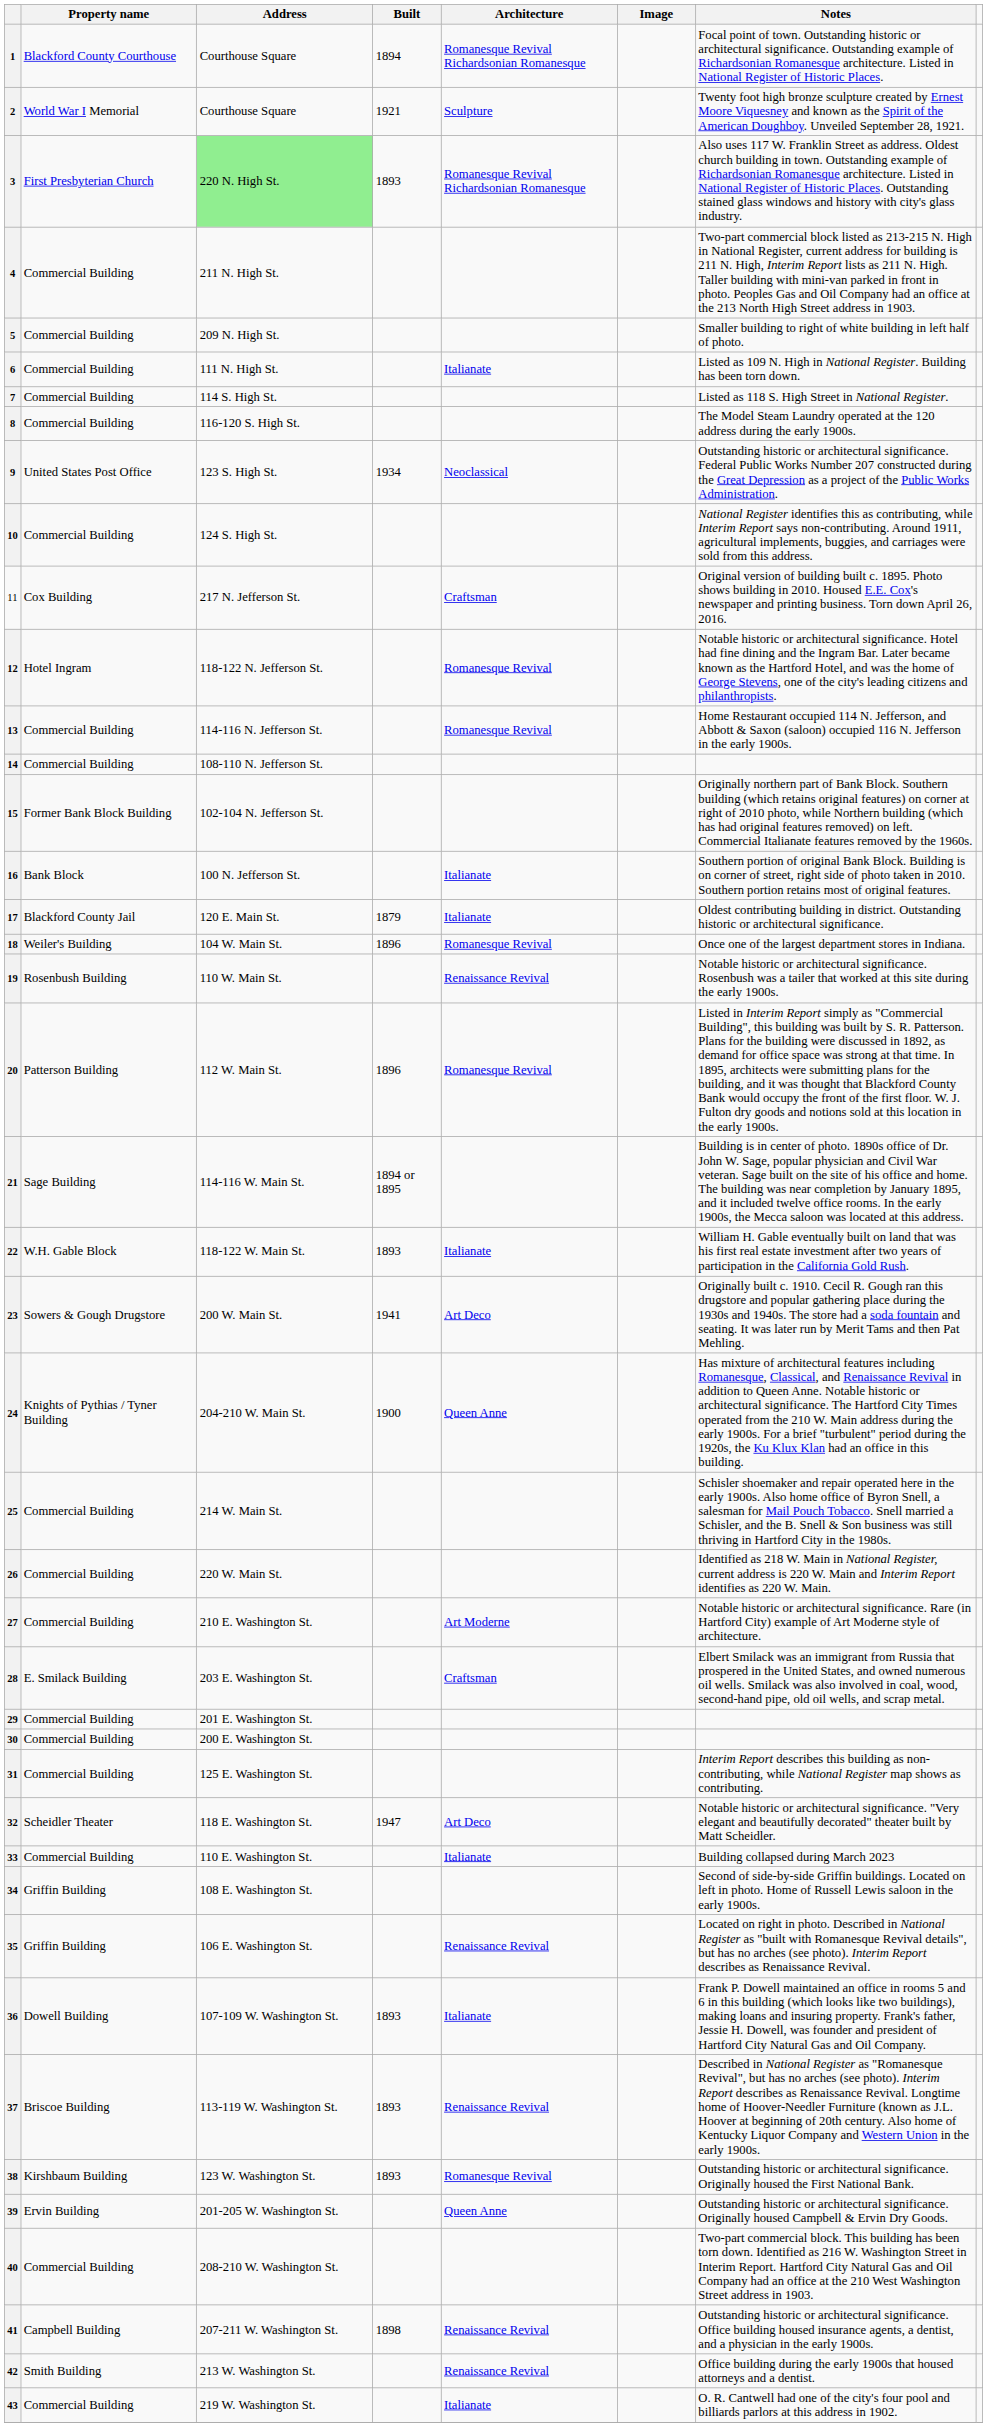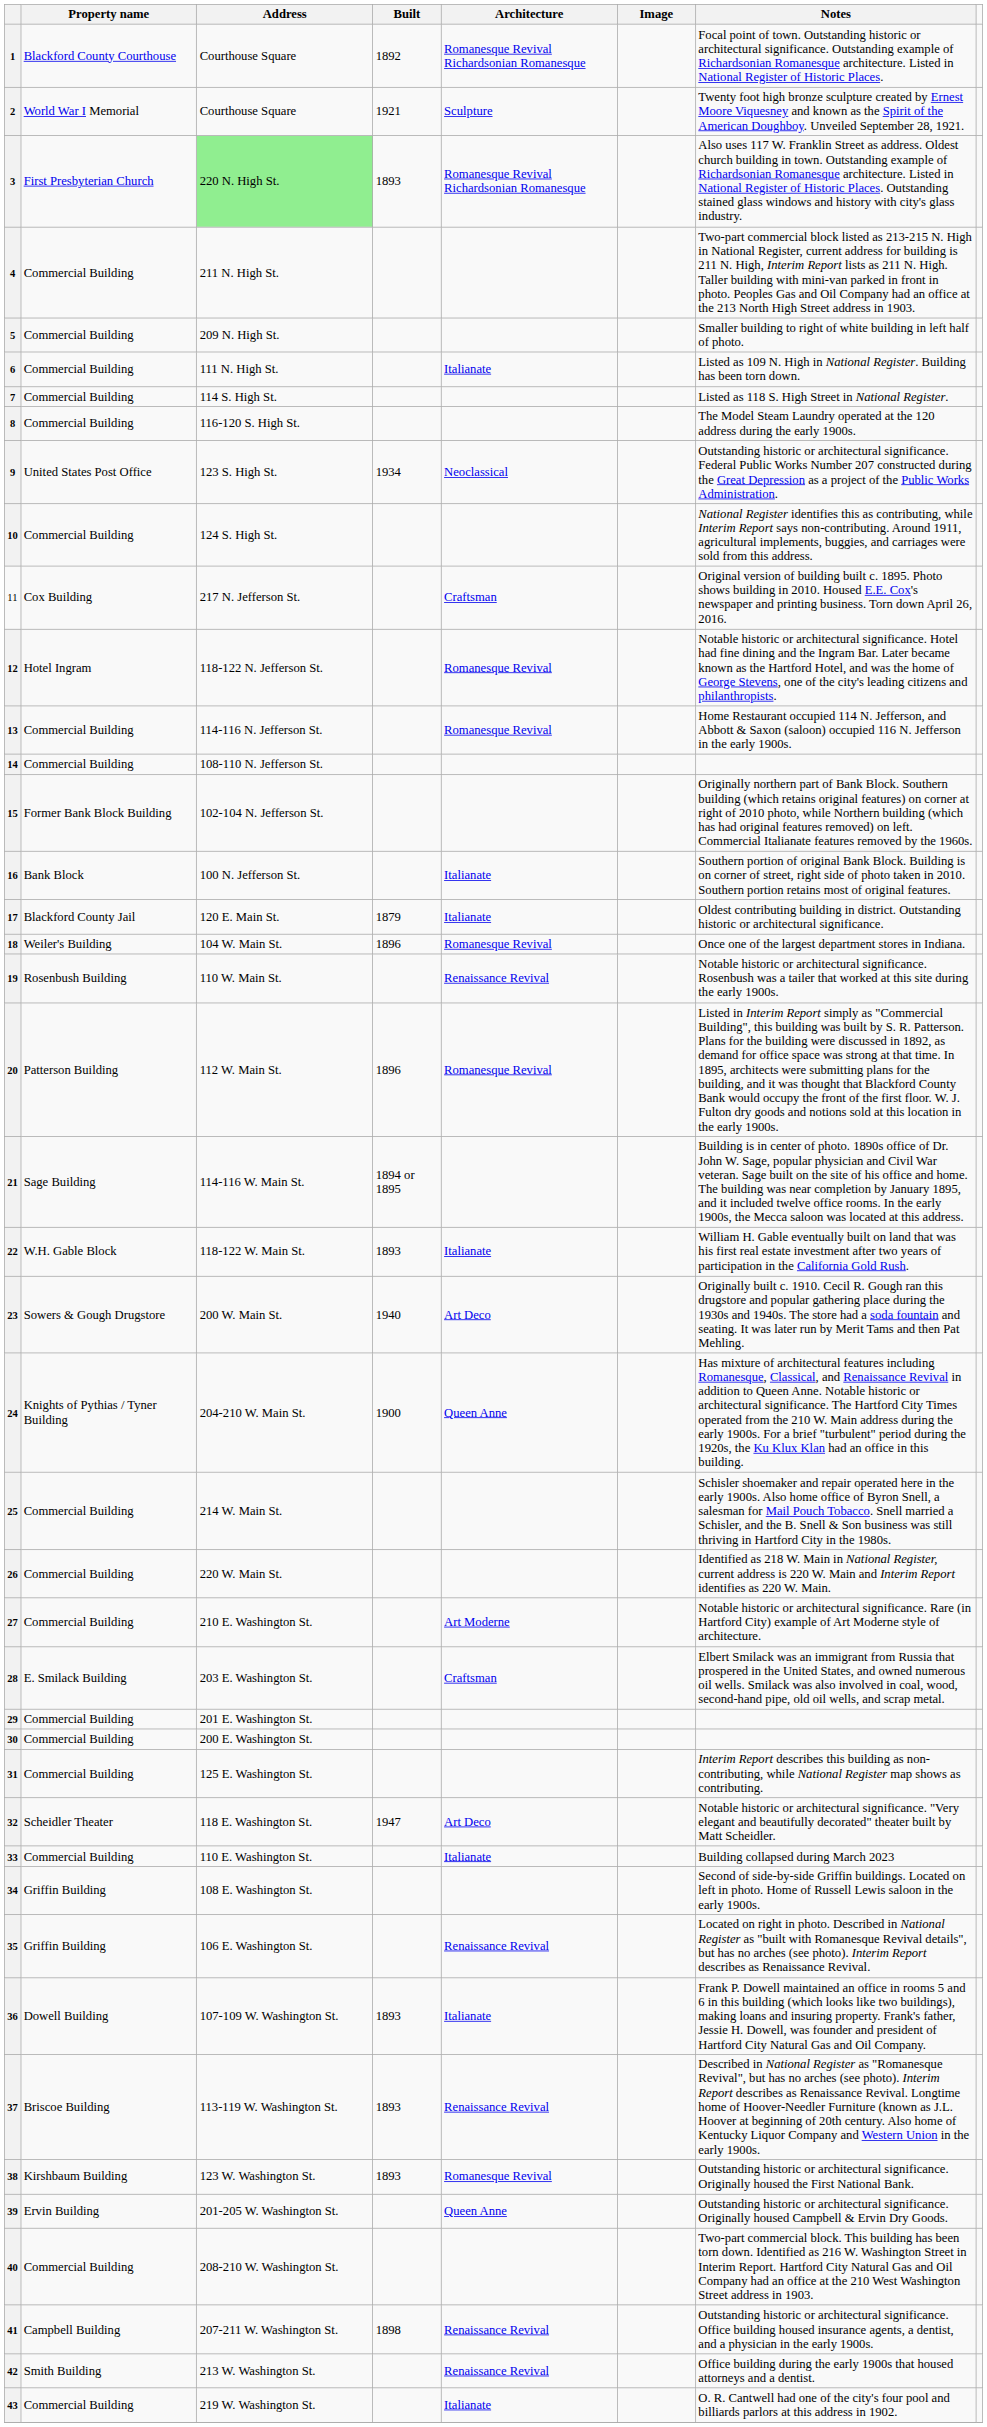 <table class="wikitable sortable" style="width:98%">
 <tr>
 <th></th>
 <th width = 18% ><strong>Property name</strong></th>
 <th width = 18% ><strong>Address</strong></th>
 <th width = 7% ><strong>Built</strong></th>
 <th width = 18% ><strong>Architecture</strong></th>
 <th width = 8% class="unsortable" ><strong>Image</strong></th>
 <th class="unsortable" ><strong>Notes</strong></th>
 </tr>
 <tr ->
 <th><small>1</small></th>
 <td><a href='#'>Blackford County Courthouse</a></td>
 <td>Courthouse Square</td>
-<td>1894</td>
+<td>1892</td>
 <td><a href='#'>Romanesque Revival</a> <a href='#'>Richardsonian Romanesque</a></td>
 <td></td>
 <td>Focal point of town.  Outstanding historic or architectural significance.  Outstanding example of <a href='#'>Richardsonian Romanesque</a> architecture. Listed in <a href='#'>National Register of Historic Places</a>.</td>
 <td></td>
 </tr>
 <tr ->
 <th><small>2</small></th>
 <td><a href='#'>World War I</a> Memorial</td>
 <td>Courthouse Square</td>
 <td>1921</td>
 <td><a href='#'>Sculpture</a></td>
 <td></td>
 <td>Twenty foot high bronze sculpture created by <a href='#'>Ernest Moore Viquesney</a> and known as the <a href='#'>Spirit of the American Doughboy</a>.  Unveiled September 28, 1921.</td>
 <td></td>
 </tr>
 <tr ->
 <th><small>3</small></th>
 <td><a href='#'>First Presbyterian Church</a></td>
 <td style="background: lightgreen;">220 N. High St.</td>
 <td>1893</td>
 <td><a href='#'>Romanesque Revival</a> <a href='#'>Richardsonian Romanesque</a></td>
 <td></td>
 <td>Also uses 117 W. Franklin Street as address.  Oldest church building in town.  Outstanding example of <a href='#'>Richardsonian Romanesque</a> architecture.  Listed in <a href='#'>National Register of Historic Places</a>. Outstanding stained glass windows and history with city's glass industry.</td>
 <td></td>
 </tr>
 <tr ->
 <th><small>4</small></th>
 <td>Commercial Building</td>
 <td>211 N. High St.</td>
 <td></td>
 <td></td>
 <td></td>
 <td>Two-part commercial block listed as 213-215 N. High in National Register, current address for building is 211 N. High, <em>Interim Report</em> lists as 211 N. High.  Taller building with mini-van parked in front in photo.  Peoples Gas and Oil Company had an office at the 213 North High Street address in 1903.</td>
 <td></td>
 </tr>
 <tr ->
 <th><small>5</small></th>
 <td>Commercial Building</td>
 <td>209 N. High St.</td>
 <td></td>
 <td></td>
 <td></td>
 <td>Smaller building to right of white building in left half of photo.</td>
 <td></td>
 </tr>
 <tr ->
 <th><small>6</small></th>
 <td>Commercial Building</td>
 <td>111 N. High St.</td>
 <td></td>
 <td><a href='#'>Italianate</a></td>
 <td></td>
 <td>Listed as 109 N. High in <em>National Register</em>.  Building has been torn down.</td>
 <td></td>
 </tr>
 <tr ->
 <th><small>7</small></th>
 <td>Commercial Building</td>
 <td>114 S. High St.</td>
 <td></td>
 <td></td>
 <td></td>
 <td>Listed as 118 S. High Street in <em>National Register</em>.</td>
 <td></td>
 </tr>
 <tr ->
 <th><small>8</small></th>
 <td>Commercial Building</td>
 <td>116-120 S. High St.</td>
 <td></td>
 <td></td>
 <td></td>
 <td>The Model Steam Laundry operated at the 120 address during the early 1900s.</td>
 <td></td>
 </tr>
 <tr ->
 <th><small>9</small></th>
 <td>United States Post Office</td>
 <td>123 S. High St.</td>
 <td>1934</td>
 <td><a href='#'>Neoclassical</a></td>
 <td></td>
 <td>Outstanding historic or architectural significance.  Federal Public Works Number 207 constructed during the <a href='#'>Great Depression</a> as a project of the <a href='#'>Public Works Administration</a>.</td>
 <td></td>
 </tr>
 <tr ->
 <th><small>10</small></th>
 <td>Commercial Building</td>
 <td>124 S. High St.</td>
 <td></td>
 <td></td>
 <td></td>
 <td><em>National Register</em> identifies this as contributing, while <em>Interim Report</em> says non-contributing.  Around 1911, agricultural implements, buggies, and carriages were sold from this address.</td>
 <td></td>
 </tr>
 <tr ->
 <td><small>11</small></td>
 <td>Cox Building</td>
 <td>217 N. Jefferson St.</td>
 <td></td>
 <td><a href='#'>Craftsman</a></td>
 <td></td>
 <td>Original version of building built c. 1895.  Photo shows building in 2010.  Housed <a href='#'>E.E. Cox</a>'s newspaper and printing business. Torn down April 26, 2016.</td>
 <td></td>
 </tr>
 <tr ->
 <th><small>12</small></th>
 <td>Hotel Ingram</td>
 <td>118-122 N. Jefferson St.</td>
 <td></td>
 <td><a href='#'>Romanesque Revival</a></td>
 <td></td>
 <td>Notable historic or architectural significance.  Hotel had fine dining and the Ingram Bar.  Later became known as the Hartford Hotel, and was the home of <a href='#'>George Stevens</a>, one of the city's leading citizens and <a href='#'>philanthropists</a>.</td>
 <td></td>
 </tr>
 <tr ->
 <th><small>13</small></th>
 <td>Commercial Building</td>
 <td>114-116 N. Jefferson St.</td>
 <td></td>
 <td><a href='#'>Romanesque Revival</a></td>
 <td></td>
 <td>Home Restaurant occupied 114 N. Jefferson, and Abbott & Saxon (saloon) occupied 116 N. Jefferson in the early 1900s.</td>
 <td></td>
 </tr>
 <tr ->
 <th><small>14</small></th>
 <td>Commercial Building</td>
 <td>108-110 N. Jefferson St.</td>
 <td></td>
 <td></td>
 <td></td>
 <td></td>
 <td></td>
 </tr>
 <tr ->
 <th><small>15</small></th>
 <td>Former Bank Block Building</td>
 <td>102-104 N. Jefferson St.</td>
 <td></td>
 <td></td>
 <td></td>
 <td>Originally northern part of Bank Block.  Southern building (which retains original features) on corner at right of 2010 photo, while Northern building (which has had original features removed) on left.  Commercial Italianate features removed by the 1960s.</td>
 <td></td>
 </tr>
 <tr ->
 <th><small>16</small></th>
 <td>Bank Block</td>
 <td>100 N. Jefferson St.</td>
 <td></td>
 <td><a href='#'>Italianate</a></td>
 <td></td>
 <td>Southern portion of original Bank Block.  Building is on corner of street, right side of photo taken in 2010.  Southern portion retains most of original features.</td>
 <td></td>
 </tr>
 <tr ->
 <th><small>17</small></th>
 <td>Blackford County Jail</td>
 <td>120 E. Main St.</td>
 <td>1879</td>
 <td><a href='#'>Italianate</a></td>
 <td></td>
 <td>Oldest contributing building in district.  Outstanding historic or architectural significance.</td>
 <td></td>
 </tr>
 <tr ->
 <th><small>18</small></th>
 <td>Weiler's Building</td>
 <td>104 W. Main St.</td>
 <td>1896</td>
 <td><a href='#'>Romanesque Revival</a></td>
 <td></td>
 <td>Once one of the largest department stores in Indiana.</td>
 <td></td>
 </tr>
 <tr ->
 <th><small>19</small></th>
 <td>Rosenbush Building</td>
 <td>110 W. Main St.</td>
 <td></td>
 <td><a href='#'>Renaissance Revival</a></td>
 <td></td>
 <td>Notable historic or architectural significance.  Rosenbush was a tailer that worked at this site during the early 1900s.</td>
 <td></td>
 </tr>
 <tr ->
 <th><small>20</small></th>
 <td>Patterson Building</td>
 <td>112 W. Main St.</td>
 <td>1896</td>
 <td><a href='#'>Romanesque Revival</a></td>
 <td></td>
 <td>Listed in <em>Interim Report</em> simply as "Commercial Building", this building was built by S. R. Patterson.  Plans for the building were discussed in 1892, as demand for office space was strong at that time.  In 1895, architects were submitting plans for the building, and it was thought that Blackford County Bank would occupy the front of the first floor.  W. J. Fulton dry goods and notions sold at this location in the early 1900s.</td>
 <td></td>
 </tr>
 <tr ->
 <th><small>21</small></th>
 <td>Sage Building</td>
 <td>114-116 W. Main St.</td>
 <td>1894 or 1895</td>
 <td></td>
 <td></td>
 <td>Building is in center of photo.  1890s office of Dr. John W. Sage, popular physician and Civil War veteran. Sage built on the site of his office and home.  The building was near completion by January 1895, and it included twelve office rooms.  In the early 1900s, the Mecca saloon was located at this address.</td>
 <td></td>
 </tr>
 <tr ->
 <th><small>22</small></th>
 <td>W.H. Gable Block</td>
 <td>118-122 W. Main St.</td>
 <td>1893</td>
 <td><a href='#'>Italianate</a></td>
 <td></td>
 <td>William H. Gable eventually built on land that was his first real estate investment after two years of participation in the <a href='#'>California Gold Rush</a>.</td>
 <td></td>
 </tr>
 <tr ->
 <th><small>23</small></th>
 <td>Sowers & Gough Drugstore</td>
 <td>200 W. Main St.</td>
-<td>1941</td>
+<td>1940</td>
 <td><a href='#'>Art Deco</a></td>
 <td></td>
 <td>Originally built c. 1910.  Cecil R. Gough ran this drugstore and popular gathering place during the 1930s and 1940s.  The store had a <a href='#'>soda fountain</a> and seating.  It was later run by Merit Tams and then Pat Mehling.</td>
 <td></td>
 </tr>
 <tr ->
 <th><small>24</small></th>
 <td>Knights of Pythias / Tyner Building</td>
 <td>204-210 W. Main St.</td>
 <td>1900</td>
 <td><a href='#'>Queen Anne</a></td>
 <td></td>
 <td>Has mixture of architectural features including <a href='#'>Romanesque</a>, <a href='#'>Classical</a>, and <a href='#'>Renaissance Revival</a> in addition to Queen Anne.  Notable historic or architectural significance.  The Hartford City Times operated from the 210 W. Main address during the early 1900s.  For a brief "turbulent" period during the 1920s, the <a href='#'>Ku Klux Klan</a> had an office in this building.</td>
 <td></td>
 </tr>
 <tr ->
 <th><small>25</small></th>
 <td>Commercial Building</td>
 <td>214 W. Main St.</td>
 <td></td>
 <td></td>
 <td></td>
 <td>Schisler shoemaker and repair operated here in the early 1900s.  Also home office of Byron Snell, a salesman for <a href='#'>Mail Pouch Tobacco</a>.  Snell married a Schisler, and the B. Snell & Son business was still thriving in Hartford City in the 1980s.</td>
 <td></td>
 </tr>
 <tr ->
 <th><small>26</small></th>
 <td>Commercial Building</td>
 <td>220 W. Main St.</td>
 <td></td>
 <td></td>
 <td></td>
 <td>Identified as 218 W. Main in <em>National Register,</em> current address is 220 W. Main and <em>Interim Report</em> identifies as 220 W. Main.</td>
 <td></td>
 </tr>
 <tr ->
 <th><small>27</small></th>
 <td>Commercial Building</td>
 <td>210 E. Washington St.</td>
 <td></td>
 <td><a href='#'>Art Moderne</a></td>
 <td></td>
 <td>Notable historic or architectural significance.  Rare (in Hartford City) example of Art Moderne style of architecture.</td>
 <td></td>
 </tr>
 <tr ->
 <th><small>28</small></th>
 <td>E. Smilack Building</td>
 <td>203 E. Washington St.</td>
 <td></td>
 <td><a href='#'>Craftsman</a></td>
 <td></td>
 <td>Elbert Smilack was an immigrant from Russia that prospered in the United States, and owned numerous oil wells.  Smilack was also involved in coal, wood, second-hand pipe, old oil wells, and scrap metal.</td>
 <td></td>
 </tr>
 <tr ->
 <th><small>29</small></th>
 <td>Commercial Building</td>
 <td>201 E. Washington St.</td>
 <td></td>
 <td></td>
 <td></td>
 <td></td>
 <td></td>
 </tr>
 <tr ->
 <th><small>30</small></th>
 <td>Commercial Building</td>
 <td>200 E. Washington St.</td>
 <td></td>
 <td></td>
 <td></td>
 <td></td>
 <td></td>
 </tr>
 <tr ->
 <th><small>31</small></th>
 <td>Commercial Building</td>
 <td>125 E. Washington St.</td>
 <td></td>
 <td></td>
 <td></td>
 <td><em>Interim Report</em> describes this building as non-contributing, while <em>National Register</em> map shows as contributing.</td>
 <td></td>
 </tr>
 <tr ->
 <th><small>32</small></th>
 <td>Scheidler Theater</td>
 <td>118 E. Washington St.</td>
 <td>1947</td>
 <td><a href='#'>Art Deco</a></td>
 <td></td>
 <td>Notable historic or architectural significance.  "Very elegant and beautifully decorated" theater built by Matt Scheidler.</td>
 <td></td>
 </tr>
 <tr ->
 <th><small>33</small></th>
 <td>Commercial Building</td>
 <td>110 E. Washington St.</td>
 <td></td>
 <td><a href='#'>Italianate</a></td>
 <td></td>
 <td>Building collapsed during March 2023</td>
 <td></td>
 </tr>
 <tr ->
 <th><small>34</small></th>
 <td>Griffin Building</td>
 <td>108 E. Washington St.</td>
 <td></td>
 <td></td>
 <td></td>
 <td>Second of side-by-side Griffin buildings.  Located on left in photo.  Home of Russell Lewis saloon in the early 1900s.</td>
 <td></td>
 </tr>
 <tr ->
 <th><small>35</small></th>
 <td>Griffin Building</td>
 <td>106 E. Washington St.</td>
 <td></td>
 <td><a href='#'>Renaissance Revival</a></td>
 <td></td>
 <td>Located on right in photo.  Described in <em>National Register</em> as "built with Romanesque Revival details", but has no arches (see photo).  <em>Interim Report</em> describes as Renaissance Revival.</td>
 <td></td>
 </tr>
 <tr ->
 <th><small>36</small></th>
 <td>Dowell Building</td>
 <td>107-109 W. Washington St.</td>
 <td>1893</td>
 <td><a href='#'>Italianate</a></td>
 <td></td>
 <td>Frank P. Dowell maintained an office in rooms 5 and 6 in this building (which looks like two buildings), making loans and insuring property.  Frank's father, Jessie H. Dowell, was founder and president of Hartford City Natural Gas and Oil Company.</td>
 <td></td>
 </tr>
 <tr ->
 <th><small>37</small></th>
 <td>Briscoe Building</td>
 <td>113-119 W. Washington St.</td>
 <td>1893</td>
 <td><a href='#'>Renaissance Revival</a></td>
 <td></td>
 <td>Described in <em>National Register</em> as "Romanesque Revival", but has no arches (see photo).  <em>Interim Report</em> describes as Renaissance Revival.  Longtime home of Hoover-Needler Furniture (known as J.L. Hoover at beginning of 20th century.  Also home of Kentucky Liquor Company and <a href='#'>Western Union</a> in the early 1900s.</td>
 <td></td>
 </tr>
 <tr ->
 <th><small>38</small></th>
 <td>Kirshbaum Building</td>
 <td>123 W. Washington St.</td>
 <td>1893</td>
 <td><a href='#'>Romanesque Revival</a></td>
 <td></td>
 <td>Outstanding historic or architectural significance.  Originally housed the First National Bank.</td>
 <td></td>
 </tr>
 <tr ->
 <th><small>39</small></th>
 <td>Ervin Building</td>
 <td>201-205 W. Washington St.</td>
 <td></td>
 <td><a href='#'>Queen Anne</a></td>
 <td></td>
 <td>Outstanding historic or architectural significance.  Originally housed Campbell & Ervin Dry Goods.</td>
 <td></td>
 </tr>
 <tr ->
 <th><small>40</small></th>
 <td>Commercial Building</td>
 <td>208-210 W. Washington St.</td>
 <td></td>
 <td></td>
 <td></td>
 <td>Two-part commercial block.  This building has been torn down.  Identified as 216 W. Washington Street in Interim Report.  Hartford City Natural Gas and Oil Company had an office at the 210 West Washington Street address in 1903.</td>
 <td></td>
 </tr>
 <tr ->
 <th><small>41</small></th>
 <td>Campbell Building</td>
 <td>207-211 W. Washington St.</td>
 <td>1898</td>
 <td><a href='#'>Renaissance Revival</a></td>
 <td></td>
 <td>Outstanding historic or architectural significance.  Office building housed insurance agents, a dentist, and a physician in the early 1900s.</td>
 <td></td>
 </tr>
 <tr ->
 <th><small>42</small></th>
 <td>Smith Building</td>
 <td>213 W. Washington St.</td>
 <td></td>
 <td><a href='#'>Renaissance Revival</a></td>
 <td></td>
 <td>Office building during the early 1900s that housed attorneys and a dentist.</td>
 <td></td>
 </tr>
 <tr ->
 <th><small>43</small></th>
 <td>Commercial Building</td>
 <td>219 W. Washington St.</td>
 <td></td>
 <td><a href='#'>Italianate</a></td>
 <td></td>
 <td>O. R. Cantwell had one of the city's four pool and billiards parlors at this address in 1902.</td>
 <td></td>
 </tr>
 <tr ->
 </tr>
 </table>
